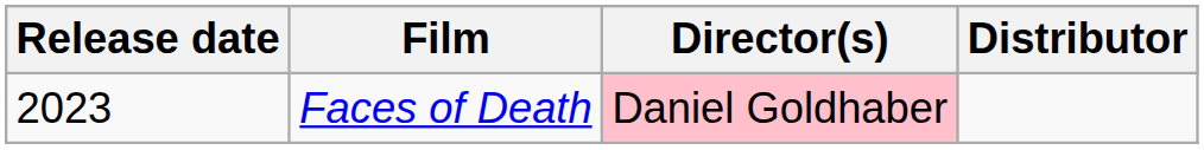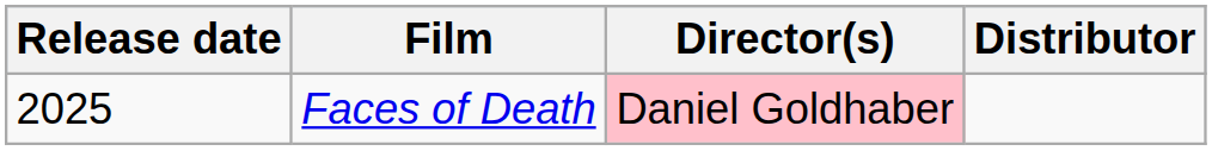 <table class="wikitable">
 <tr style="background:#b0c4de; text-align:center;">
 <th>Release date</th>
 <th>Film</th>
 <th>Director(s)</th>
 <th>Distributor</th>
 </tr>
 <tr>
-<td>2023</td>
+<td>2025</td>
 <td><em><a href='#'>Faces of Death</a></em></td>
 <td style="background: pink;">Daniel Goldhaber</td>
 <td></td>
 </tr>
 </table>
